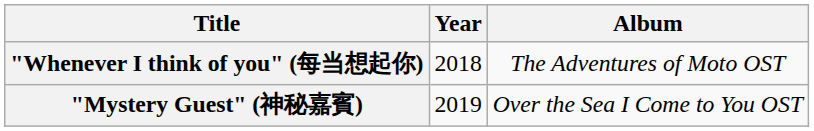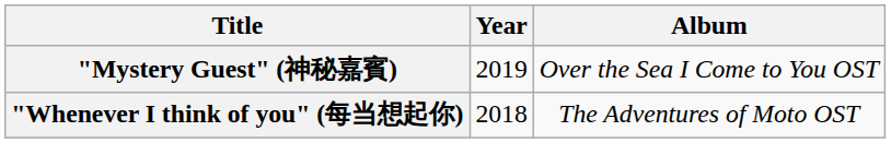 <table class="wikitable plainrowheaders" style="text-align:center;">
 <tr>
 <th scope="col">Title</th>
 <th scope="col">Year</th>
 <th scope=col>Album</th>
 </tr>
 <tr>
+<th scope=row>"Mystery Guest" (神秘嘉賓) </th>
+<td>2019</td>
+<td><em>Over the Sea I Come to You OST</em></td>
+</tr>
+<tr>
 <th scope=row>"Whenever I think of you" (每当想起你)</th>
 <td>2018</td>
 <td><em>The Adventures of Moto OST</em></td>
 </tr>
-<tr>
-<th scope=row>"Mystery Guest" (神秘嘉賓) </th>
-<td>2019</td>
-<td><em>Over the Sea I Come to You OST</em></td>
-</tr>
 </table>
